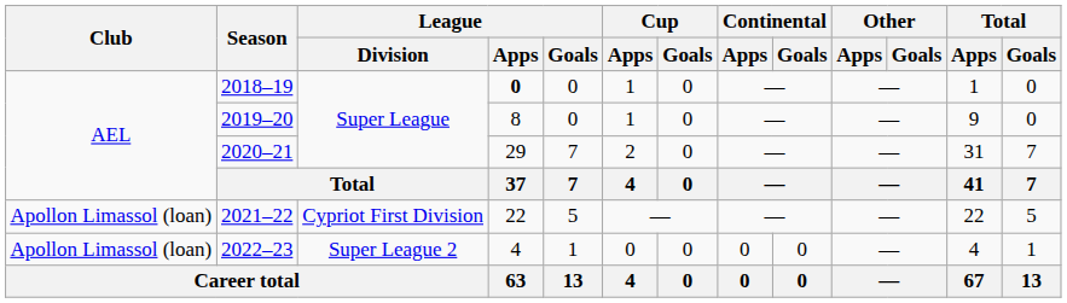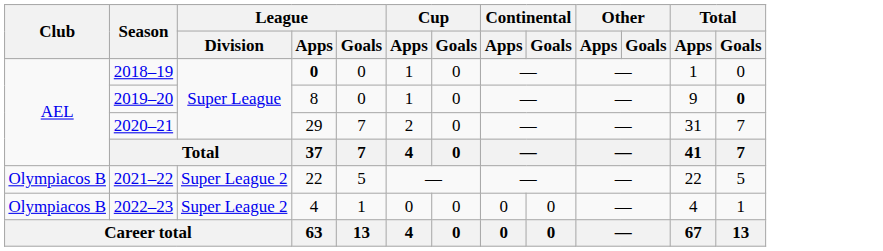 <table class="wikitable" style="text-align:center">
 <tr>
 <th rowspan=2>Club</th>
 <th rowspan=2>Season</th>
 <th colspan=3>League</th>
 <th colspan=2>Cup</th>
 <th colspan=2>Continental</th>
 <th colspan=2>Other</th>
 <th colspan=2>Total</th>
 </tr>
 <tr>
 <th>Division</th>
 <th>Apps</th>
 <th>Goals</th>
 <th>Apps</th>
 <th>Goals</th>
 <th>Apps</th>
 <th>Goals</th>
 <th>Apps</th>
 <th>Goals</th>
 <th>Apps</th>
 <th>Goals</th>
 </tr>
 <tr>
 <td rowspan="4"><a href='#'>AEL</a></td>
 <td><a href='#'>2018–19</a></td>
 <td rowspan="3"><a href='#'>Super League</a></td>
 <td><strong>0</strong></td>
 <td>0</td>
 <td>1</td>
 <td>0</td>
 <td colspan="2">—</td>
 <td colspan="2">—</td>
 <td>1</td>
 <td>0</td>
 </tr>
 <tr>
 <td><a href='#'>2019–20</a></td>
 <td>8</td>
 <td>0</td>
 <td>1</td>
 <td>0</td>
 <td colspan="2">—</td>
 <td colspan="2">—</td>
 <td>9</td>
-<td>0</td>
+<td><strong>0</strong></td>
 </tr>
 <tr>
 <td><a href='#'>2020–21</a></td>
 <td>29</td>
 <td>7</td>
 <td>2</td>
 <td>0</td>
 <td colspan="2">—</td>
 <td colspan="2">—</td>
 <td>31</td>
 <td>7</td>
 </tr>
 <tr>
 <th colspan="2">Total</th>
 <th>37</th>
 <th>7</th>
 <th>4</th>
 <th>0</th>
 <th colspan="2">—</th>
 <th colspan="2">—</th>
 <th>41</th>
 <th>7</th>
 </tr>
 <tr>
-<td><a href='#'>Apollon Limassol</a> (loan)</td>
+<td><a href='#'>Olympiacos B</a></td>
 <td><a href='#'>2021–22</a></td>
-<td><a href='#'>Cypriot First Division</a></td>
+<td><a href='#'>Super League 2</a></td>
 <td>22</td>
 <td>5</td>
 <td colspan="2">—</td>
 <td colspan="2">—</td>
 <td colspan="2">—</td>
 <td>22</td>
 <td>5</td>
 </tr>
 <tr>
-<td><a href='#'>Apollon Limassol</a> (loan)</td>
+<td><a href='#'>Olympiacos B</a></td>
 <td><a href='#'>2022–23</a></td>
 <td><a href='#'>Super League 2</a></td>
 <td>4</td>
 <td>1</td>
 <td>0</td>
 <td>0</td>
 <td>0</td>
 <td>0</td>
 <td colspan="2">—</td>
 <td>4</td>
 <td>1</td>
 </tr>
 <tr>
 <th colspan="3">Career total</th>
 <th>63</th>
 <th>13</th>
 <th>4</th>
 <th>0</th>
 <th>0</th>
 <th>0</th>
 <th colspan="2">—</th>
 <th>67</th>
 <th>13</th>
 </tr>
 </table>
